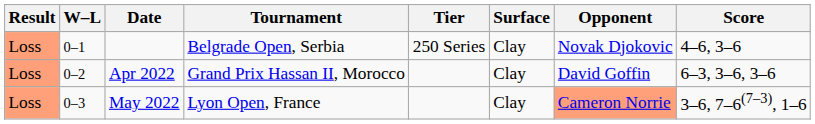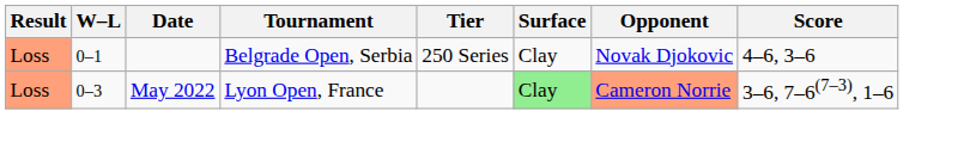 <table class="sortable wikitable">
 <tr>
 <th>Result</th>
 <th class="unsortable">W–L</th>
 <th>Date</th>
 <th>Tournament</th>
 <th>Tier</th>
 <th>Surface</th>
 <th>Opponent</th>
 <th class="unsortable">Score</th>
 </tr>
 <tr>
 <td style=background:#ffa07a>Loss</td>
 <td><small>0–1</small></td>
 <td><a href='#'></a></td>
 <td><a href='#'>Belgrade Open</a>, Serbia</td>
 <td>250 Series</td>
 <td>Clay</td>
 <td> <a href='#'>Novak Djokovic</a></td>
 <td>4–6, 3–6</td>
 </tr>
 <tr>
 <td style=background:#ffa07a>Loss</td>
-<td><small>0–2</small></td>
-<td><a href='#'>Apr 2022</a></td>
-<td><a href='#'>Grand Prix Hassan II</a>, Morocco</td>
-<td></td>
-<td>Clay</td>
-<td> <a href='#'>David Goffin</a></td>
-<td>6–3, 3–6, 3–6</td>
-</tr>
-<tr>
-<td style=background:#ffa07a>Loss</td>
 <td><small>0–3</small></td>
 <td><a href='#'>May 2022</a></td>
 <td><a href='#'>Lyon Open</a>, France</td>
 <td></td>
-<td>Clay</td>
+<td style="background: lightgreen;">Clay</td>
 <td style="background: lightsalmon;"> <a href='#'>Cameron Norrie</a></td>
 <td>3–6, 7–6<sup>(7–3)</sup>, 1–6</td>
 </tr>
 </table>
